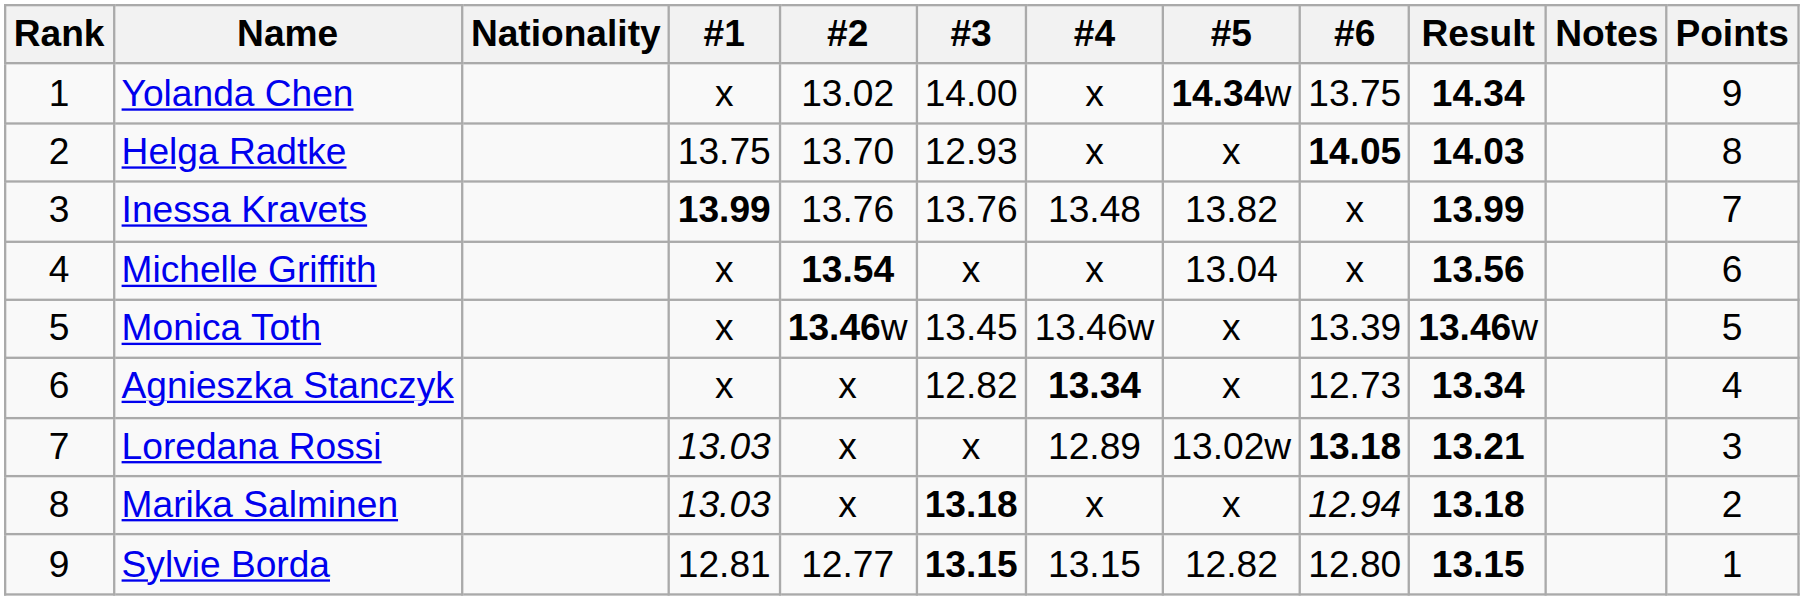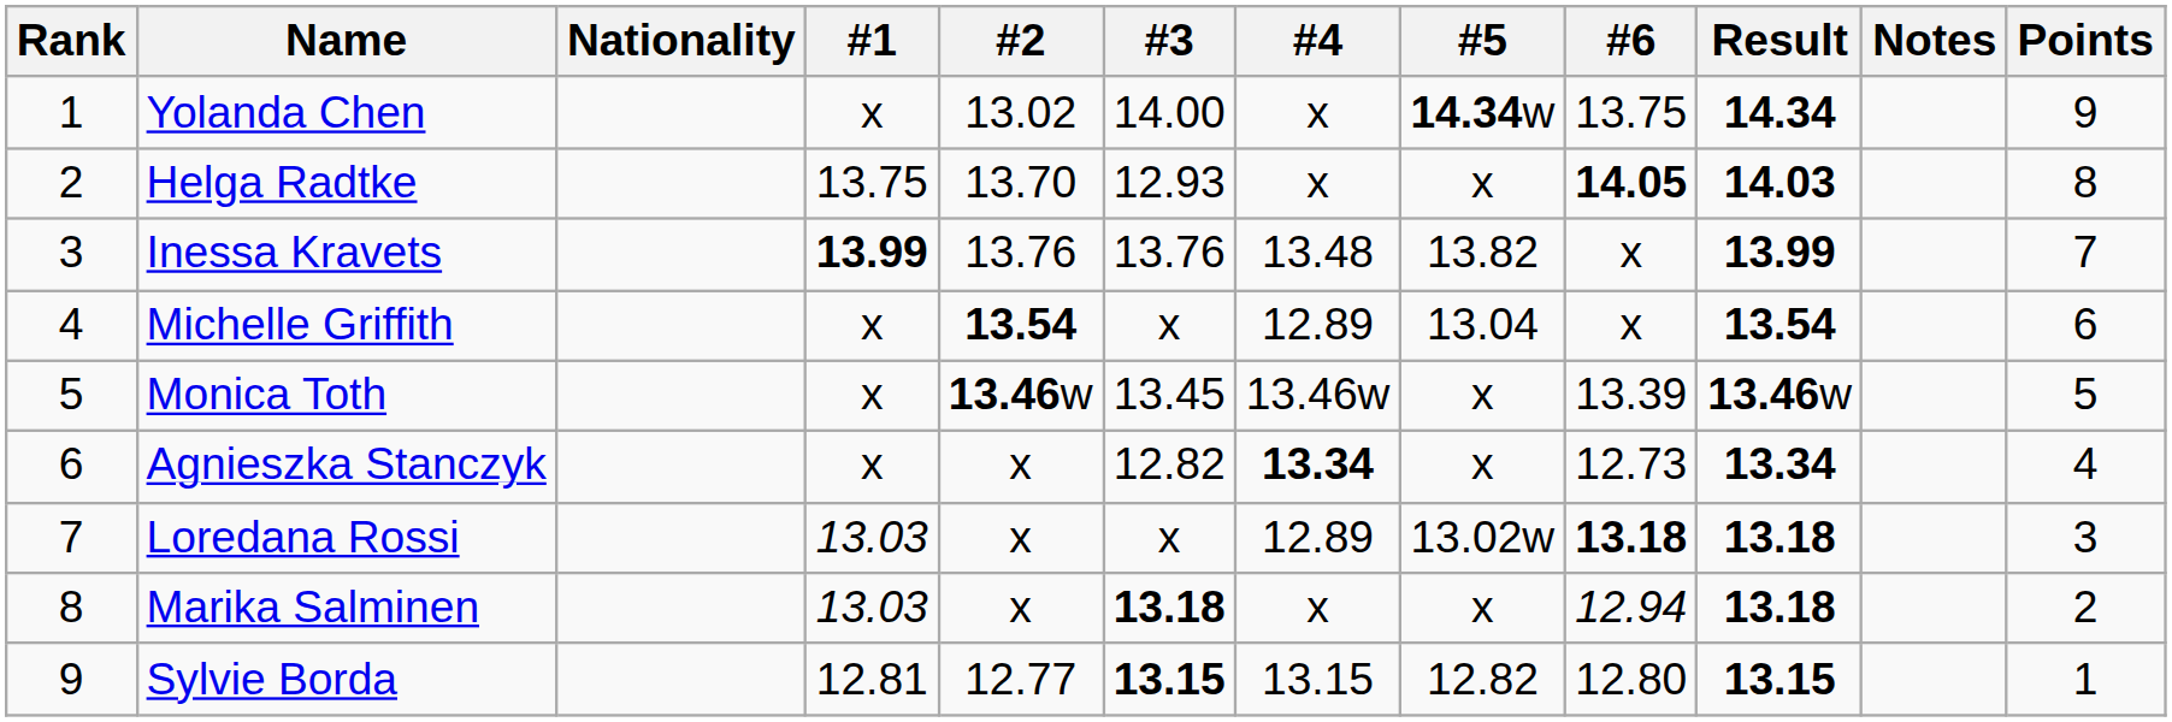 <table class="wikitable sortable" style="text-align:center">
 <tr>
 <th>Rank</th>
 <th>Name</th>
 <th>Nationality</th>
 <th>#1</th>
 <th>#2</th>
 <th>#3</th>
 <th>#4</th>
 <th>#5</th>
 <th>#6</th>
 <th>Result</th>
 <th>Notes</th>
 <th>Points</th>
 </tr>
 <tr>
 <td>1</td>
 <td align=left><a href='#'>Yolanda Chen</a></td>
 <td align=left></td>
 <td>x</td>
 <td>13.02</td>
 <td>14.00</td>
 <td>x</td>
 <td><strong>14.34</strong>w</td>
 <td>13.75</td>
 <td><strong>14.34</strong></td>
 <td></td>
 <td>9</td>
 </tr>
 <tr>
 <td>2</td>
 <td align=left><a href='#'>Helga Radtke</a></td>
 <td align=left></td>
 <td>13.75</td>
 <td>13.70</td>
 <td>12.93</td>
 <td>x</td>
 <td>x</td>
 <td><strong>14.05</strong></td>
 <td><strong>14.03</strong></td>
 <td></td>
 <td>8</td>
 </tr>
 <tr>
 <td>3</td>
 <td align=left><a href='#'>Inessa Kravets</a></td>
 <td align=left></td>
 <td><strong>13.99</strong></td>
 <td>13.76</td>
 <td>13.76</td>
 <td>13.48</td>
 <td>13.82</td>
 <td>x</td>
 <td><strong>13.99</strong></td>
 <td></td>
 <td>7</td>
 </tr>
 <tr>
 <td>4</td>
 <td align=left><a href='#'>Michelle Griffith</a></td>
 <td align=left></td>
 <td>x</td>
 <td><strong>13.54</strong></td>
 <td>x</td>
-<td>x</td>
+<td>12.89</td>
 <td>13.04</td>
 <td>x</td>
-<td><strong>13.56</strong></td>
+<td><strong>13.54</strong></td>
 <td></td>
 <td>6</td>
 </tr>
 <tr>
 <td>5</td>
 <td align=left><a href='#'>Monica Toth</a></td>
 <td align=left></td>
 <td>x</td>
 <td><strong>13.46</strong>w</td>
 <td>13.45</td>
 <td>13.46w</td>
 <td>x</td>
 <td>13.39</td>
 <td><strong>13.46</strong>w</td>
 <td></td>
 <td>5</td>
 </tr>
 <tr>
 <td>6</td>
 <td align=left><a href='#'>Agnieszka Stanczyk</a></td>
 <td align=left></td>
 <td>x</td>
 <td>x</td>
 <td>12.82</td>
 <td><strong>13.34</strong></td>
 <td>x</td>
 <td>12.73</td>
 <td><strong>13.34</strong></td>
 <td></td>
 <td>4</td>
 </tr>
 <tr>
 <td>7</td>
 <td align=left><a href='#'>Loredana Rossi</a></td>
 <td align=left></td>
 <td><em>13.03</em></td>
 <td>x</td>
 <td>x</td>
 <td>12.89</td>
 <td>13.02w</td>
 <td><strong>13.18</strong></td>
-<td><strong>13.21</strong></td>
+<td><strong>13.18</strong></td>
 <td></td>
 <td>3</td>
 </tr>
 <tr>
 <td>8</td>
 <td align=left><a href='#'>Marika Salminen</a></td>
 <td align=left></td>
 <td><em>13.03</em></td>
 <td>x</td>
 <td><strong>13.18</strong></td>
 <td>x</td>
 <td>x</td>
 <td><em>12.94</em></td>
 <td><strong>13.18</strong></td>
 <td></td>
 <td>2</td>
 </tr>
 <tr>
 <td>9</td>
 <td align=left><a href='#'>Sylvie Borda</a></td>
 <td align=left></td>
 <td>12.81</td>
 <td>12.77</td>
 <td><strong>13.15</strong></td>
 <td>13.15</td>
 <td>12.82</td>
 <td>12.80</td>
 <td><strong>13.15</strong></td>
 <td></td>
 <td>1</td>
 </tr>
 </table>
